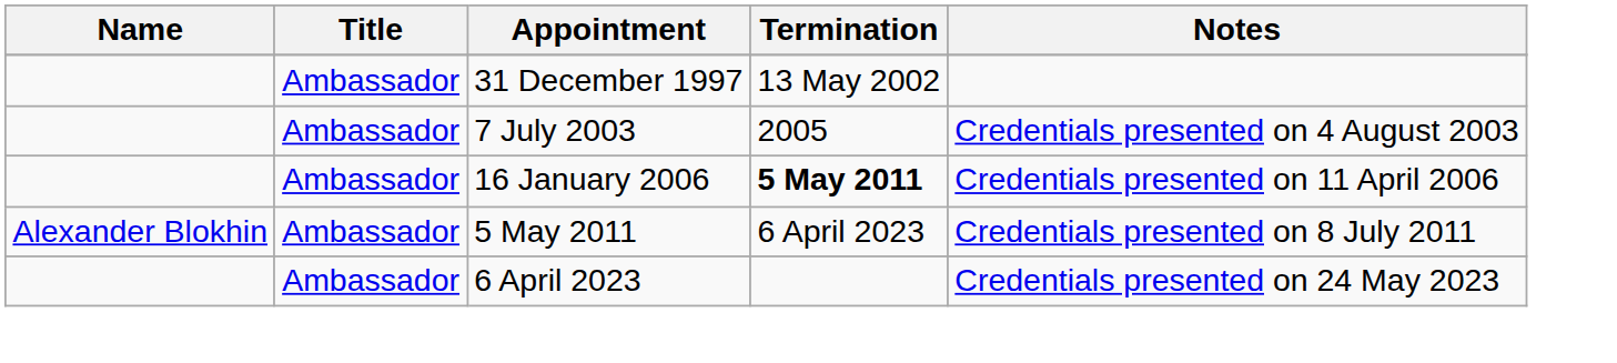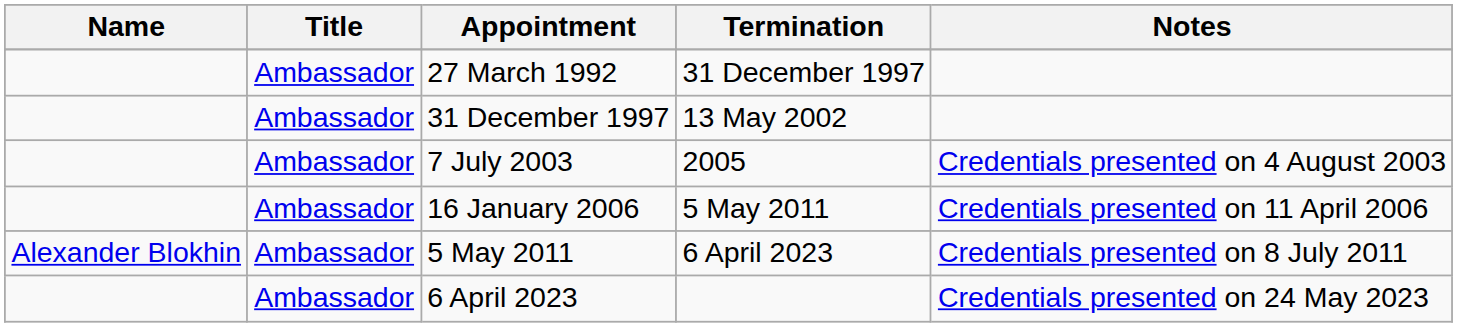 <table class="wikitable">
 <tr valign="middle">
 <th>Name</th>
 <th>Title</th>
 <th>Appointment</th>
 <th>Termination</th>
 <th>Notes</th>
 </tr>
 <tr>
+</tr>
+<tr>
+<td></td>
+<td><a href='#'>Ambassador</a></td>
+<td>27 March 1992</td>
+<td>31 December 1997</td>
+<td></td>
 </tr>
 <tr>
 <td></td>
 <td><a href='#'>Ambassador</a></td>
 <td>31 December 1997</td>
 <td>13 May 2002</td>
 <td></td>
 </tr>
 <tr>
 <td></td>
 <td><a href='#'>Ambassador</a></td>
 <td>7 July 2003</td>
 <td>2005</td>
 <td><a href='#'>Credentials presented</a> on 4 August 2003</td>
 </tr>
 <tr>
 <td></td>
 <td><a href='#'>Ambassador</a></td>
 <td>16 January 2006</td>
-<td><strong>5 May 2011</strong></td>
+<td>5 May 2011</td>
 <td><a href='#'>Credentials presented</a> on 11 April 2006</td>
 </tr>
 <tr>
 <td><a href='#'>Alexander Blokhin</a></td>
 <td><a href='#'>Ambassador</a></td>
 <td>5 May 2011</td>
 <td>6 April 2023</td>
 <td><a href='#'>Credentials presented</a> on 8 July 2011</td>
 </tr>
 <tr>
 <td></td>
 <td><a href='#'>Ambassador</a></td>
 <td>6 April 2023</td>
 <td></td>
 <td><a href='#'>Credentials presented</a> on 24 May 2023</td>
 </tr>
 </table>
